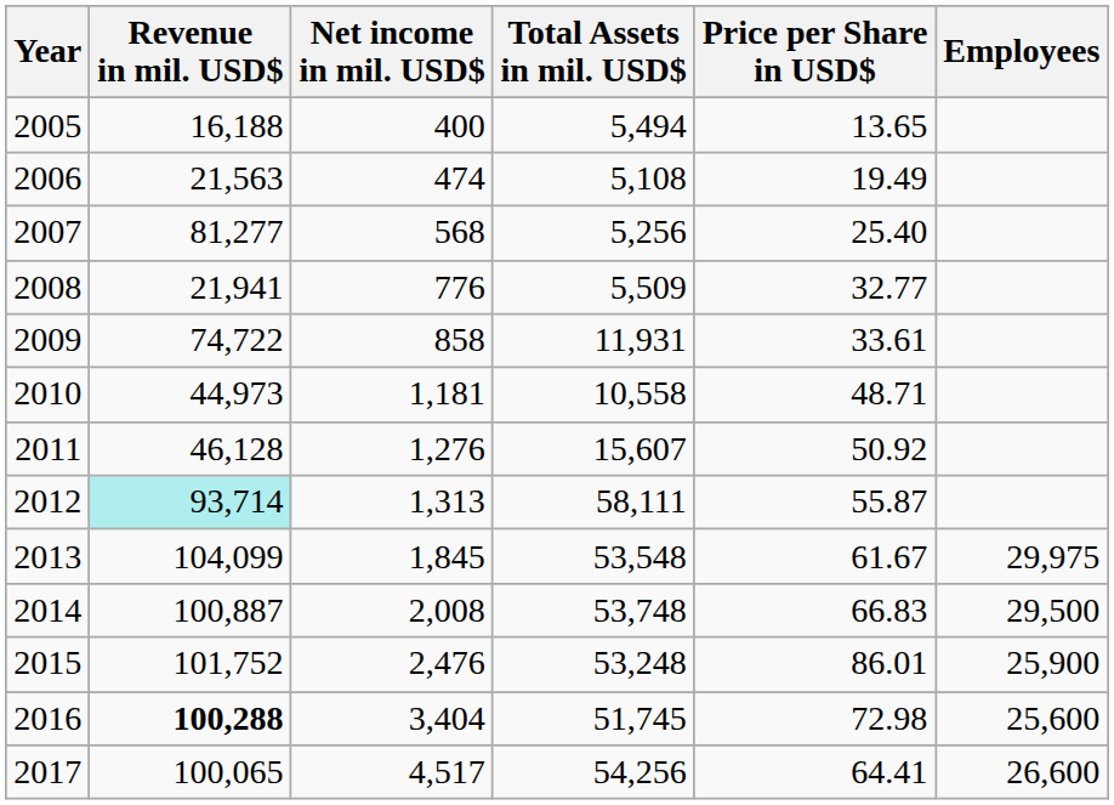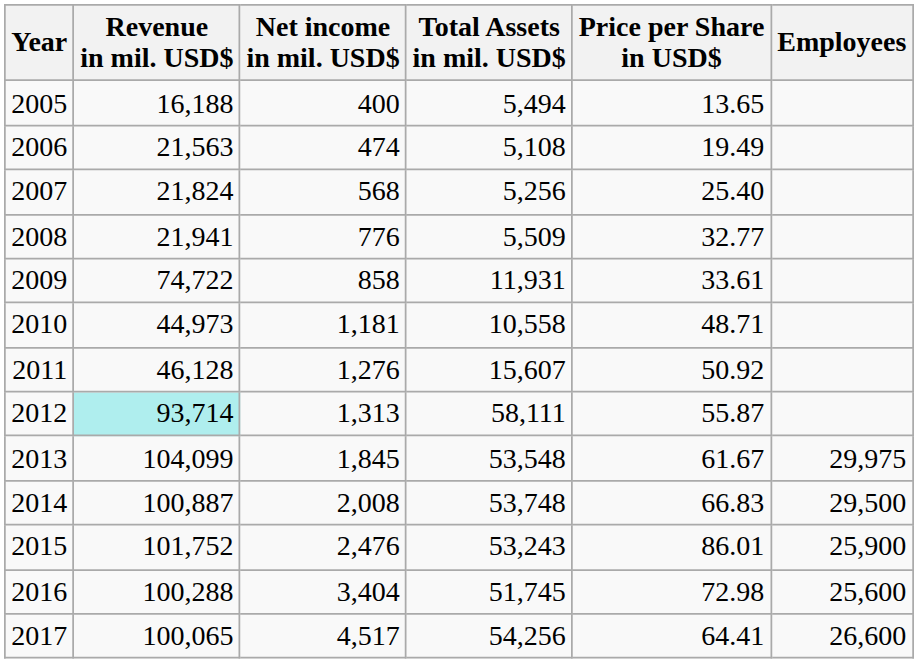 <table class="wikitable float-left" style="text-align: right;">
 <tr>
 <th>Year</th>
 <th>Revenue<br>in mil. USD$</th>
 <th>Net income<br>in mil. USD$</th>
 <th>Total Assets<br>in mil. USD$</th>
 <th>Price per Share<br>in USD$</th>
 <th>Employees</th>
 </tr>
 <tr>
 <td>2005</td>
 <td>16,188</td>
 <td>400</td>
 <td>5,494</td>
 <td>13.65</td>
 <td></td>
 </tr>
 <tr>
 <td>2006</td>
 <td>21,563</td>
 <td>474</td>
 <td>5,108</td>
 <td>19.49</td>
 <td></td>
 </tr>
 <tr>
 <td>2007</td>
-<td>81,277</td>
+<td>21,824</td>
 <td>568</td>
 <td>5,256</td>
 <td>25.40</td>
 <td></td>
 </tr>
 <tr>
 <td>2008</td>
 <td>21,941</td>
 <td>776</td>
 <td>5,509</td>
 <td>32.77</td>
 <td></td>
 </tr>
 <tr>
 <td>2009</td>
 <td>74,722</td>
 <td>858</td>
 <td>11,931</td>
 <td>33.61</td>
 <td></td>
 </tr>
 <tr>
 <td>2010</td>
 <td>44,973</td>
 <td>1,181</td>
 <td>10,558</td>
 <td>48.71</td>
 <td></td>
 </tr>
 <tr>
 <td>2011</td>
 <td>46,128</td>
 <td>1,276</td>
 <td>15,607</td>
 <td>50.92</td>
 <td></td>
 </tr>
 <tr>
 <td>2012</td>
 <td style="background: paleturquoise;">93,714</td>
 <td>1,313</td>
 <td>58,111</td>
 <td>55.87</td>
 <td></td>
 </tr>
 <tr>
 <td>2013</td>
 <td>104,099</td>
 <td>1,845</td>
 <td>53,548</td>
 <td>61.67</td>
 <td>29,975</td>
 </tr>
 <tr>
 <td>2014</td>
 <td>100,887</td>
 <td>2,008</td>
 <td>53,748</td>
 <td>66.83</td>
 <td>29,500</td>
 </tr>
 <tr>
 <td>2015</td>
 <td>101,752</td>
 <td>2,476</td>
-<td>53,248</td>
+<td>53,243</td>
 <td>86.01</td>
 <td>25,900</td>
 </tr>
 <tr>
 <td>2016</td>
-<td><strong>100,288</strong></td>
+<td>100,288</td>
 <td>3,404</td>
 <td>51,745</td>
 <td>72.98</td>
 <td>25,600</td>
 </tr>
 <tr>
 <td>2017</td>
 <td>100,065</td>
 <td>4,517</td>
 <td>54,256</td>
 <td>64.41</td>
 <td>26,600</td>
 </tr>
 </table>
